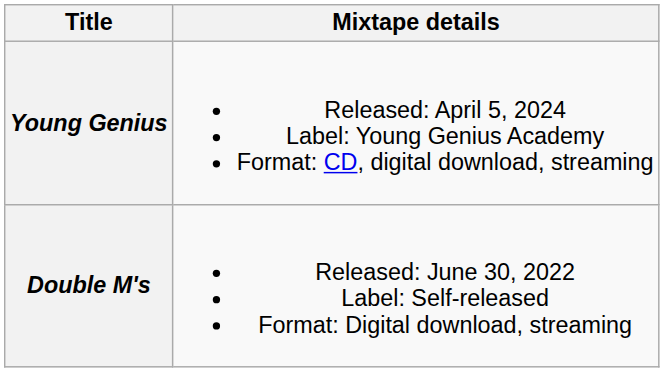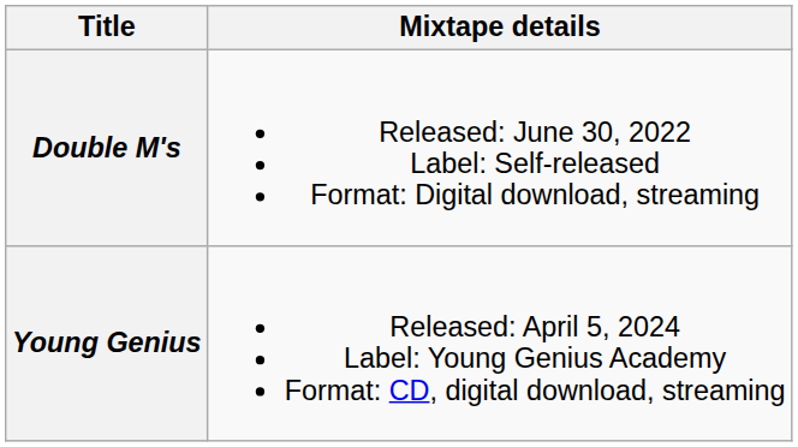 <table class="wikitable plainrowheaders" style="text-align:center;">
 <tr>
 <th scope="col">Title</th>
 <th scope="col">Mixtape details</th>
 </tr>
 <tr>
+<th scope="row"><em>Double M's</em></th>
+<td><br><ul><li>Released: June 30, 2022</li><li>Label: Self-released</li><li>Format: Digital download, streaming</li></ul></td>
+</tr>
+<tr>
 <th scope="row"><em>Young Genius</em></th>
 <td><br><ul><li>Released: April 5, 2024</li><li>Label: Young Genius Academy</li><li>Format: <a href='#'>CD</a>, digital download, streaming</li></ul></td>
 </tr>
-<tr>
-<th scope="row"><em>Double M's</em></th>
-<td><br><ul><li>Released: June 30, 2022</li><li>Label: Self-released</li><li>Format: Digital download, streaming</li></ul></td>
-</tr>
 </table>
